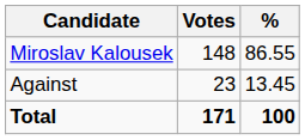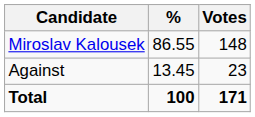 <table class=wikitable style=text-align:right>
 <tr>
 <th>Candidate</th>
+<th>%</th>
 <th>Votes</th>
-<th>%</th>
 </tr>
 <tr>
 <td align=left><a href='#'>Miroslav Kalousek</a></td>
+<td>86.55</td>
 <td>148</td>
-<td>86.55</td>
 </tr>
 <tr>
 <td align=left>Against</td>
+<td>13.45</td>
 <td>23</td>
-<td>13.45</td>
 </tr>
 <tr>
 <td align=left><strong>Total</strong></td>
+<td><strong>100</strong></td>
 <td><strong>171</strong></td>
-<td><strong>100</strong></td>
 </tr>
 </table>
